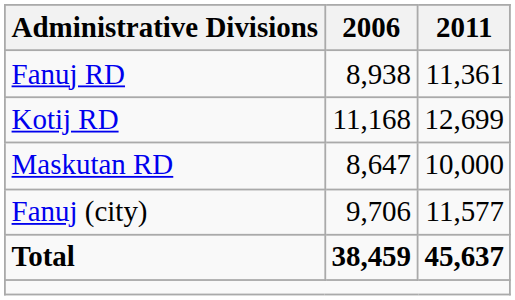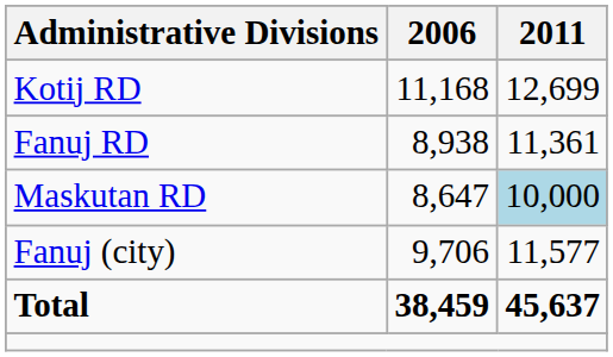 <table class="wikitable">
 <tr>
 <th>Administrative Divisions</th>
 <th>2006</th>
 <th>2011</th>
 </tr>
 <tr>
+<td><a href='#'>Kotij RD</a></td>
+<td style="text-align: right;">11,168</td>
+<td style="text-align: right;">12,699</td>
+</tr>
+<tr>
 <td><a href='#'>Fanuj RD</a></td>
 <td style="text-align: right;">8,938</td>
 <td style="text-align: right;">11,361</td>
 </tr>
 <tr>
-<td><a href='#'>Kotij RD</a></td>
-<td style="text-align: right;">11,168</td>
-<td style="text-align: right;">12,699</td>
-</tr>
-<tr>
 <td><a href='#'>Maskutan RD</a></td>
 <td style="text-align: right;">8,647</td>
-<td style="text-align: right;">10,000</td>
+<td style="background: lightblue; text-align: right;">10,000</td>
 </tr>
 <tr>
 <td><a href='#'>Fanuj</a> (city)</td>
 <td style="text-align: right;">9,706</td>
 <td style="text-align: right;">11,577</td>
 </tr>
 <tr>
 <td><strong>Total</strong></td>
 <td style="text-align: right;"><strong>38,459</strong></td>
 <td style="text-align: right;"><strong>45,637</strong></td>
 </tr>
 <tr>
 <td colspan=3></td>
 </tr>
 </table>
